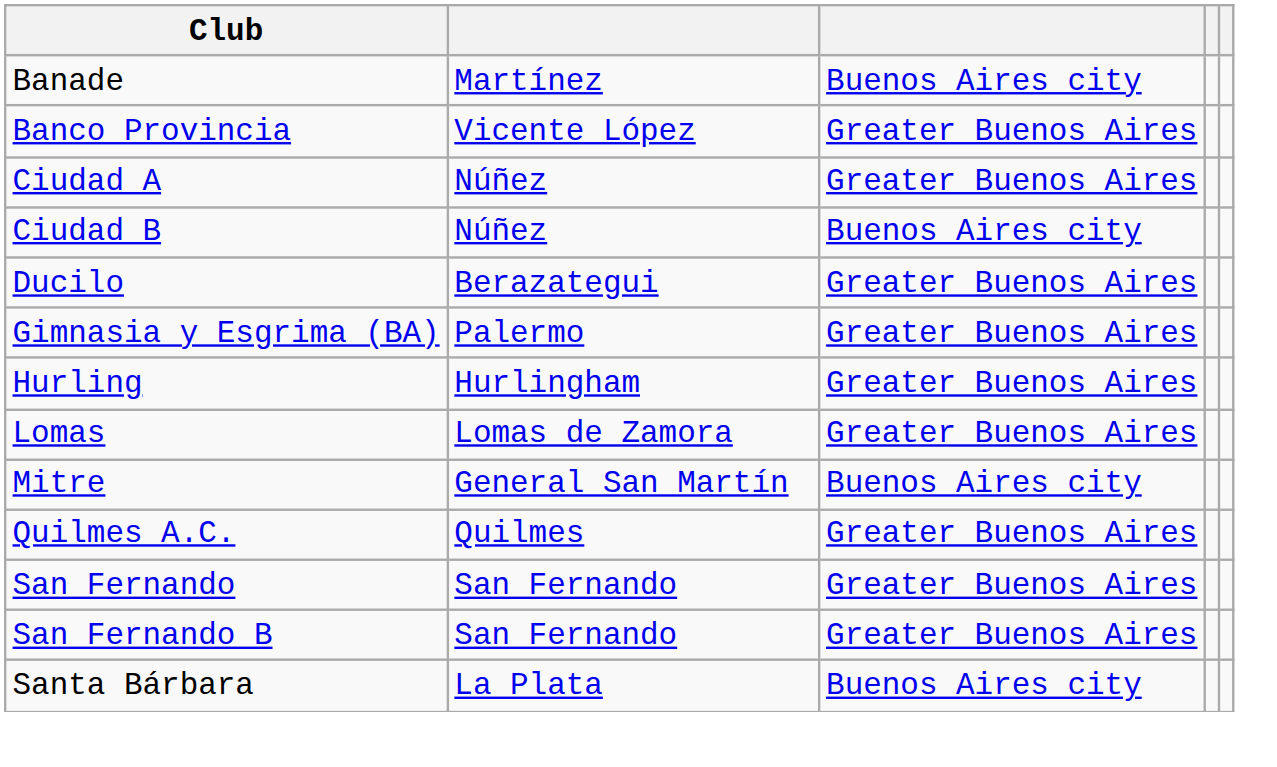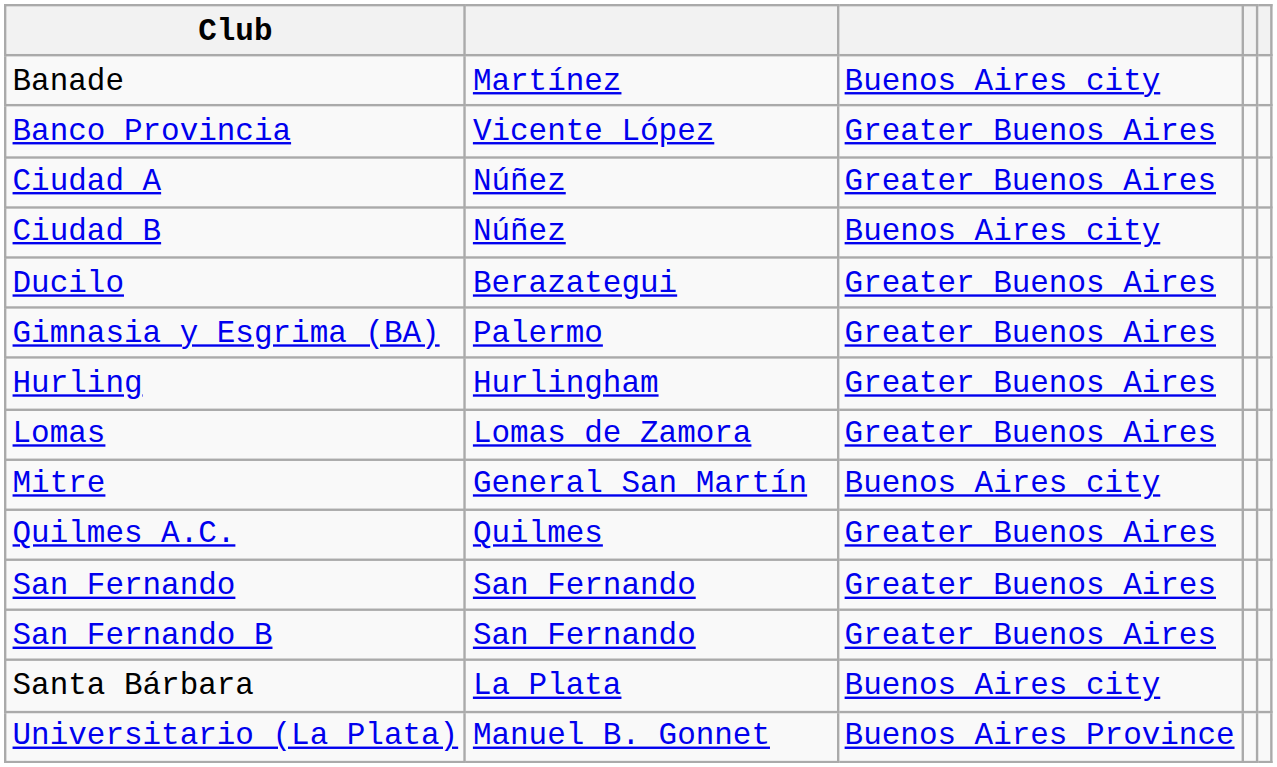 <table class="wikitable sortable" width="px">
 <tr>
 <th width= px>Club</th>
 <th width= 150px></th>
 <th width=  px></th>
 <th width= px></th>
 <th width= px></th>
 </tr>
 <tr>
 <td>Banade</td>
 <td><a href='#'>Martínez</a></td>
 <td><a href='#'>Buenos Aires city</a></td>
 <td></td>
 <td></td>
 </tr>
 <tr>
 <td><a href='#'>Banco Provincia</a></td>
 <td><a href='#'>Vicente López</a></td>
 <td><a href='#'>Greater Buenos Aires</a></td>
 <td></td>
 <td></td>
 </tr>
 <tr>
 <td><a href='#'>Ciudad A</a></td>
 <td><a href='#'>Núñez</a></td>
 <td><a href='#'>Greater Buenos Aires</a></td>
 <td></td>
 <td></td>
 </tr>
 <tr>
 <td><a href='#'>Ciudad B</a> </td>
 <td><a href='#'>Núñez</a></td>
 <td><a href='#'>Buenos Aires city</a></td>
 <td></td>
 <td></td>
 </tr>
 <tr>
 <td><a href='#'>Ducilo</a></td>
 <td><a href='#'>Berazategui</a></td>
 <td><a href='#'>Greater Buenos Aires</a></td>
 <td></td>
 <td></td>
 </tr>
 <tr>
 <td><a href='#'>Gimnasia y Esgrima (BA)</a></td>
 <td><a href='#'>Palermo</a></td>
 <td><a href='#'>Greater Buenos Aires</a></td>
 <td></td>
 <td></td>
 </tr>
 <tr>
 <td><a href='#'>Hurling</a></td>
 <td><a href='#'>Hurlingham</a></td>
 <td><a href='#'>Greater Buenos Aires</a></td>
 <td></td>
 <td></td>
 </tr>
 <tr>
 <td><a href='#'>Lomas</a></td>
 <td><a href='#'>Lomas de Zamora</a></td>
 <td><a href='#'>Greater Buenos Aires</a></td>
 <td></td>
 <td></td>
 </tr>
 <tr>
 <td><a href='#'>Mitre</a></td>
 <td><a href='#'>General San Martín</a></td>
 <td><a href='#'>Buenos Aires city</a></td>
 <td></td>
 <td></td>
 </tr>
 <tr>
 <td><a href='#'>Quilmes A.C.</a></td>
 <td><a href='#'>Quilmes</a></td>
 <td><a href='#'>Greater Buenos Aires</a></td>
 <td></td>
 <td></td>
 </tr>
 <tr>
 <td><a href='#'>San Fernando</a></td>
 <td><a href='#'>San Fernando</a></td>
 <td><a href='#'>Greater Buenos Aires</a></td>
 <td></td>
 <td></td>
 </tr>
 <tr>
 <td><a href='#'>San Fernando B</a> </td>
 <td><a href='#'>San Fernando</a></td>
 <td><a href='#'>Greater Buenos Aires</a></td>
 <td></td>
 <td></td>
 </tr>
 <tr>
 <td>Santa Bárbara</td>
 <td><a href='#'>La Plata</a></td>
 <td><a href='#'>Buenos Aires city</a></td>
 <td></td>
 <td></td>
 </tr>
+<tr>
+<td><a href='#'>Universitario (La Plata)</a></td>
+<td><a href='#'>Manuel B. Gonnet</a></td>
+<td><a href='#'>Buenos Aires Province</a></td>
+<td></td>
+<td></td>
+</tr>
 </table>
